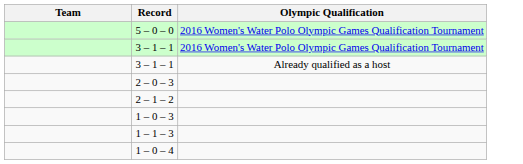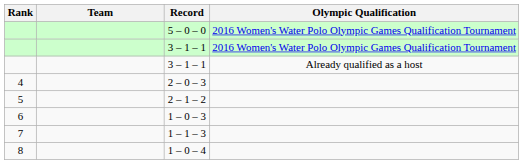 <table class="wikitable" style="text-align: center;">
 <tr>
+<th width=40>Rank</th>
 <th width=180>Team</th>
 <th width=60>Record</th>
 <th>Olympic Qualification</th>
 </tr>
 <tr style="background-color:#ccffcc;">
+<td></td>
 <td align=left></td>
 <td>5 – 0 – 0</td>
 <td><a href='#'>2016 Women's Water Polo Olympic Games Qualification Tournament</a></td>
 </tr>
 <tr style="background-color:#ccffcc;">
+<td></td>
 <td align=left></td>
 <td>3 – 1 – 1</td>
 <td><a href='#'>2016 Women's Water Polo Olympic Games Qualification Tournament</a></td>
 </tr>
 <tr>
+<td></td>
 <td align=left></td>
 <td>3 – 1 – 1</td>
 <td>Already qualified as a host</td>
 </tr>
 <tr align=center>
+<td>4</td>
 <td align=left></td>
 <td>2 – 0 – 3</td>
 <td></td>
 </tr>
 <tr align=center>
+<td>5</td>
 <td align=left></td>
 <td>2 – 1 – 2</td>
 <td></td>
 </tr>
 <tr align=center>
+<td>6</td>
 <td align=left></td>
 <td>1 – 0 – 3</td>
 <td></td>
 </tr>
 <tr align=center>
+<td>7</td>
 <td align=left></td>
 <td>1 – 1 – 3</td>
 <td></td>
 </tr>
 <tr align=center>
+<td>8</td>
 <td align=left></td>
 <td>1 – 0 – 4</td>
 <td></td>
 </tr>
 </table>
